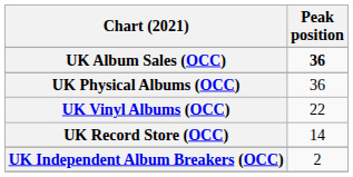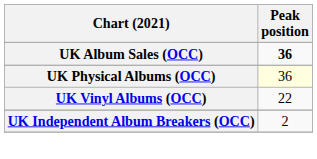 <table class="wikitable sortable plainrowheaders" style="text-align:center" align="left">
 <tr>
 <th scope="col">Chart (2021)</th>
 <th scope="col">Peak<br>position</th>
 </tr>
 <tr>
 </tr>
 <tr>
 </tr>
 <tr>
 </tr>
 <tr>
 <th scope="row">UK Album Sales (<a href='#'>OCC</a>)</th>
 <td><strong>36</strong></td>
 </tr>
 <tr>
 </tr>
 <tr>
 <th scope="row">UK Physical Albums (<a href='#'>OCC</a>)</th>
-<td>36</td>
+<td style="background: lightyellow;">36</td>
 </tr>
 <tr>
 <th scope="row"><a href='#'>UK Vinyl Albums</a> (<a href='#'>OCC</a>)</th>
 <td>22</td>
-</tr>
-<tr>
-<th scope="row">UK Record Store (<a href='#'>OCC</a>)</th>
-<td>14</td>
 </tr>
 <tr>
 </tr>
 <tr>
 <th scope="row"><a href='#'>UK Independent Album Breakers</a> (<a href='#'>OCC</a>)</th>
 <td>2</td>
 </tr>
 <tr>
 </tr>
 </table>
